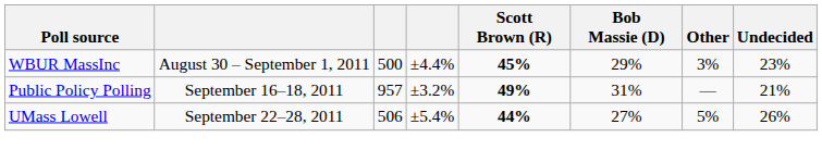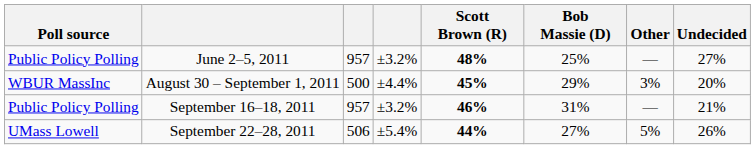 <table class="wikitable" style="text-align:center">
 <tr valign= bottom>
 <th>Poll source</th>
 <th></th>
 <th></th>
 <th></th>
 <th style="width:100px;">Scott<br>Brown (R)</th>
 <th style="width:100px;">Bob<br>Massie (D)</th>
 <th>Other</th>
 <th>Undecided</th>
 </tr>
 <tr>
+<td align=left><a href='#'>Public Policy Polling</a></td>
+<td>June 2–5, 2011</td>
+<td>957</td>
+<td>±3.2%</td>
+<td><strong>48%</strong></td>
+<td>25%</td>
+<td>—</td>
+<td>27%</td>
+</tr>
+<tr>
 <td align=left><a href='#'>WBUR MassInc</a></td>
 <td>August 30 – September 1, 2011</td>
 <td>500</td>
 <td>±4.4%</td>
 <td><strong>45%</strong></td>
 <td>29%</td>
 <td>3%</td>
-<td>23%</td>
+<td>20%</td>
 </tr>
 <tr>
 <td align=left><a href='#'>Public Policy Polling</a></td>
 <td>September 16–18, 2011</td>
 <td>957</td>
 <td>±3.2%</td>
-<td><strong>49%</strong></td>
+<td><strong>46%</strong></td>
 <td>31%</td>
 <td>—</td>
 <td>21%</td>
 </tr>
 <tr>
 <td align=left><a href='#'>UMass Lowell</a></td>
 <td>September 22–28, 2011</td>
 <td>506</td>
 <td>±5.4%</td>
 <td><strong>44%</strong></td>
 <td>27%</td>
 <td>5%</td>
 <td>26%</td>
 </tr>
 </table>
